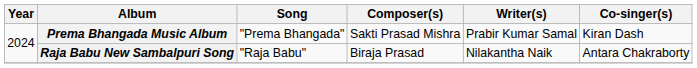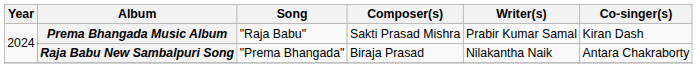 <table class="wikitable plainrowheaders">
 <tr>
 <th scope="col">Year</th>
 <th scope="col">Album</th>
 <th scope="col">Song</th>
 <th scope="col">Composer(s)</th>
 <th scope="col">Writer(s)</th>
 <th scope="col">Co-singer(s)</th>
 </tr>
 <tr>
 <td rowspan="2">2024</td>
 <th><em>Prema Bhangada Music Album</em></th>
-<td>"Prema Bhangada"</td>
+<td>"Raja Babu"</td>
 <td>Sakti Prasad Mishra</td>
 <td>Prabir Kumar Samal</td>
 <td>Kiran Dash</td>
 </tr>
 <tr>
 <th><em>Raja Babu New Sambalpuri Song</em></th>
-<td>"Raja Babu"</td>
+<td>"Prema Bhangada"</td>
 <td>Biraja Prasad</td>
 <td>Nilakantha Naik</td>
 <td>Antara Chakraborty</td>
 </tr>
 <tr>
 </tr>
 </table>
